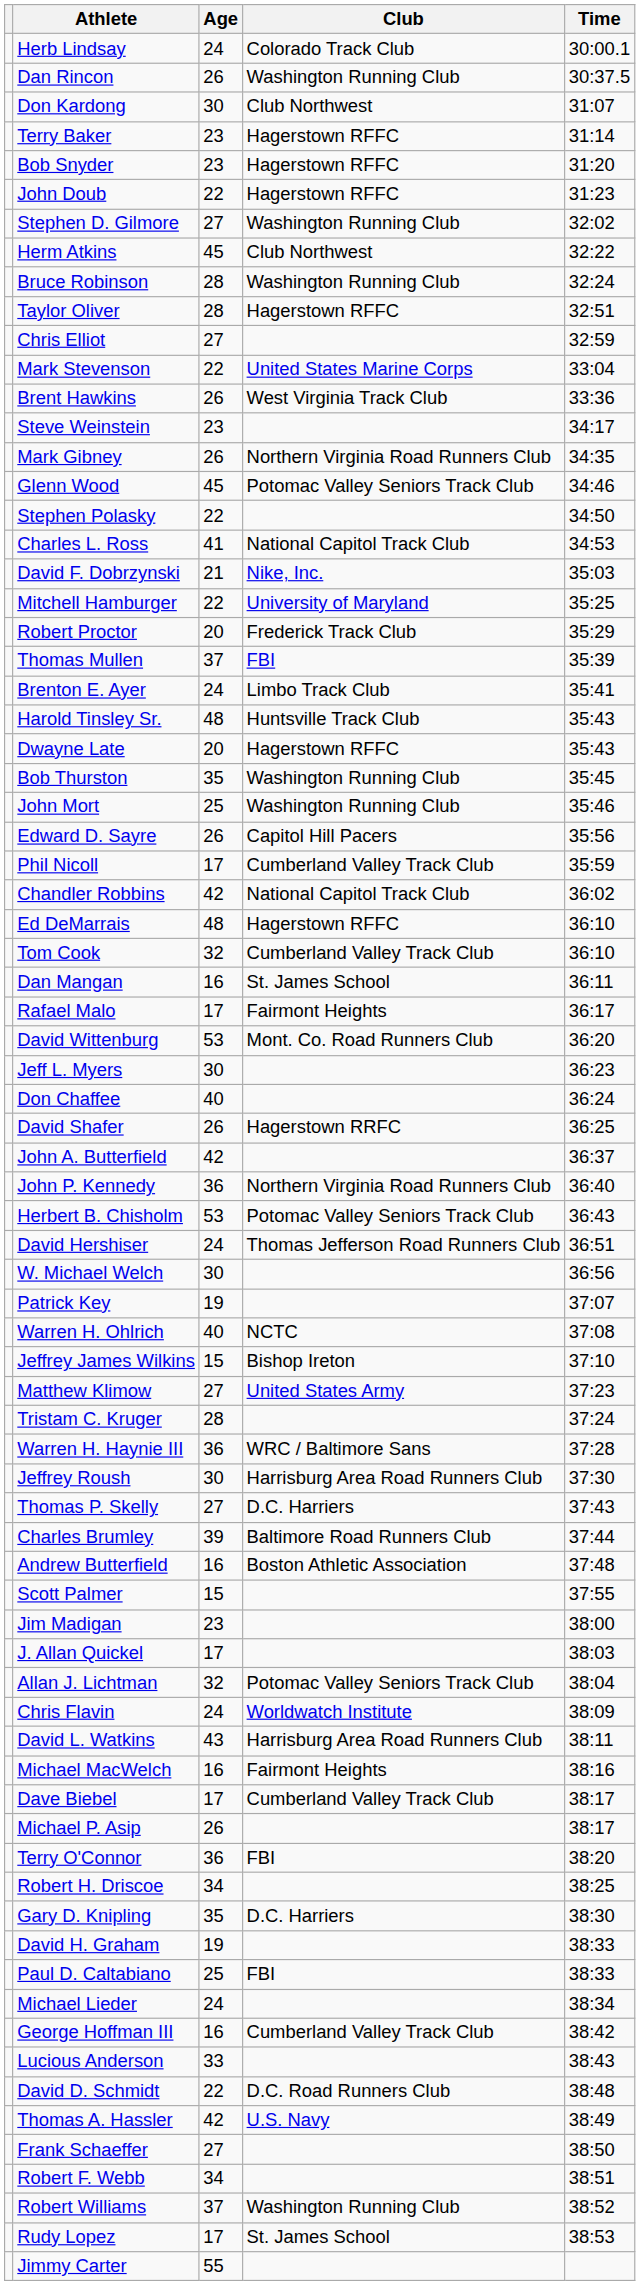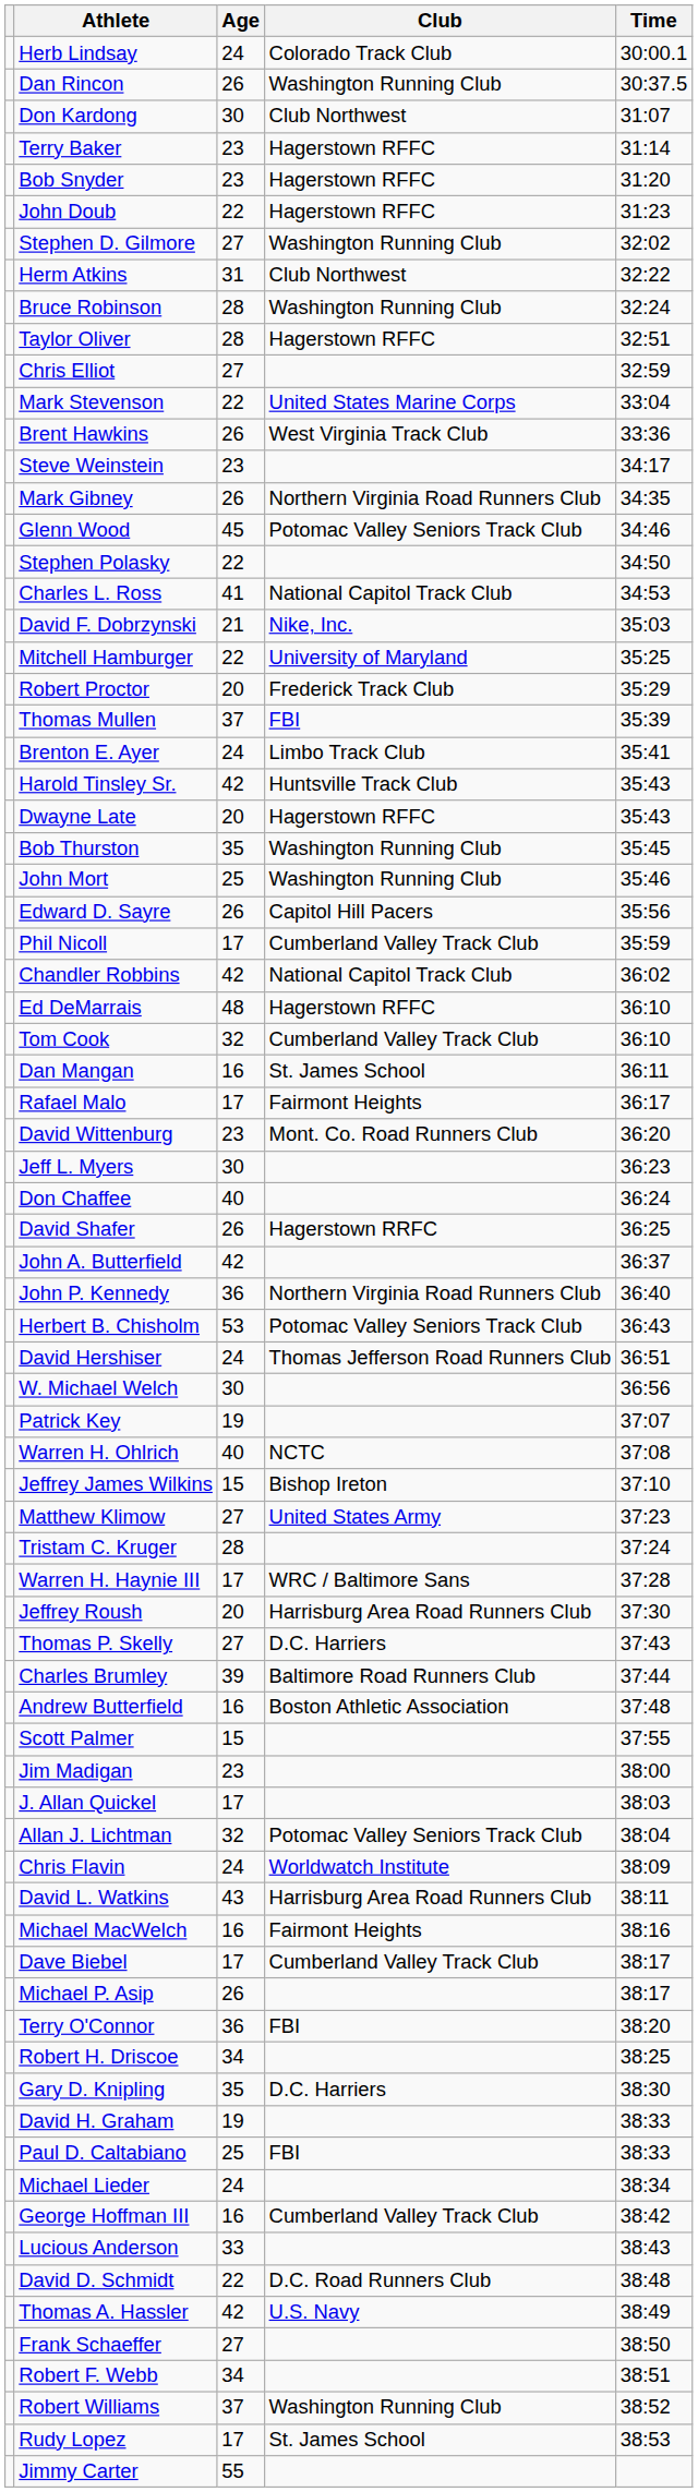 <table class="wikitable">
 <tr>
 <th scope="col"></th>
 <th scope="col">Athlete</th>
 <th scope="col">Age</th>
 <th scope="col">Club</th>
 <th scope="col">Time</th>
 </tr>
 <tr>
 <td align=center></td>
 <td><a href='#'>Herb Lindsay</a></td>
 <td>24</td>
 <td>Colorado Track Club</td>
 <td>30:00.1</td>
 </tr>
 <tr>
 <td align=center></td>
 <td><a href='#'>Dan Rincon</a></td>
 <td>26</td>
 <td>Washington Running Club</td>
 <td>30:37.5</td>
 </tr>
 <tr>
 <td align=center></td>
 <td><a href='#'>Don Kardong</a></td>
 <td>30</td>
 <td>Club Northwest</td>
 <td>31:07</td>
 </tr>
 <tr>
 <td align=center></td>
 <td><a href='#'>Terry Baker</a></td>
 <td>23</td>
 <td>Hagerstown RFFC</td>
 <td>31:14</td>
 </tr>
 <tr>
 <td align=center></td>
 <td><a href='#'>Bob Snyder</a></td>
 <td>23</td>
 <td>Hagerstown RFFC</td>
 <td>31:20</td>
 </tr>
 <tr>
 <td align=center></td>
 <td><a href='#'>John Doub</a></td>
 <td>22</td>
 <td>Hagerstown RFFC</td>
 <td>31:23</td>
 </tr>
 <tr>
 <td align=center></td>
 <td><a href='#'>Stephen D. Gilmore</a></td>
 <td>27</td>
 <td>Washington Running Club</td>
 <td>32:02</td>
 </tr>
 <tr>
 <td align=center></td>
 <td><a href='#'>Herm Atkins</a></td>
-<td>45</td>
+<td>31</td>
 <td>Club Northwest</td>
 <td>32:22</td>
 </tr>
 <tr>
 <td align=center></td>
 <td><a href='#'>Bruce Robinson</a></td>
 <td>28</td>
 <td>Washington Running Club</td>
 <td>32:24</td>
 </tr>
 <tr>
 <td align=center></td>
 <td><a href='#'>Taylor Oliver</a></td>
 <td>28</td>
 <td>Hagerstown RFFC</td>
 <td>32:51</td>
 </tr>
 <tr>
 <td align=center></td>
 <td><a href='#'>Chris Elliot</a></td>
 <td>27</td>
 <td></td>
 <td>32:59</td>
 </tr>
 <tr>
 <td align=center></td>
 <td><a href='#'>Mark Stevenson</a></td>
 <td>22</td>
 <td><a href='#'>United States Marine Corps</a></td>
 <td>33:04</td>
 </tr>
 <tr>
 <td align=center></td>
 <td><a href='#'>Brent Hawkins</a></td>
 <td>26</td>
 <td>West Virginia Track Club</td>
 <td>33:36</td>
 </tr>
 <tr>
 <td align=center></td>
 <td><a href='#'>Steve Weinstein</a></td>
 <td>23</td>
 <td></td>
 <td>34:17</td>
 </tr>
 <tr>
 <td align=center></td>
 <td><a href='#'>Mark Gibney</a></td>
 <td>26</td>
 <td>Northern Virginia Road Runners Club</td>
 <td>34:35</td>
 </tr>
 <tr>
 <td align=center></td>
 <td><a href='#'>Glenn Wood</a></td>
 <td>45</td>
 <td>Potomac Valley Seniors Track Club</td>
 <td>34:46</td>
 </tr>
 <tr>
 <td align=center></td>
 <td><a href='#'>Stephen Polasky</a></td>
 <td>22</td>
 <td></td>
 <td>34:50</td>
 </tr>
 <tr>
 <td align=center></td>
 <td><a href='#'>Charles L. Ross</a></td>
 <td>41</td>
 <td>National Capitol Track Club</td>
 <td>34:53</td>
 </tr>
 <tr>
 <td align=center></td>
 <td><a href='#'>David F. Dobrzynski</a></td>
 <td>21</td>
 <td><a href='#'>Nike, Inc.</a></td>
 <td>35:03</td>
 </tr>
 <tr>
 <td align=center></td>
 <td><a href='#'>Mitchell Hamburger</a></td>
 <td>22</td>
 <td><a href='#'>University of Maryland</a></td>
 <td>35:25</td>
 </tr>
 <tr>
 <td align=center></td>
 <td><a href='#'>Robert Proctor</a></td>
 <td>20</td>
 <td>Frederick Track Club</td>
 <td>35:29</td>
 </tr>
 <tr>
 <td align=center></td>
 <td><a href='#'>Thomas Mullen</a></td>
 <td>37</td>
 <td><a href='#'>FBI</a></td>
 <td>35:39</td>
 </tr>
 <tr>
 <td align=center></td>
 <td><a href='#'>Brenton E. Ayer</a></td>
 <td>24</td>
 <td>Limbo Track Club</td>
 <td>35:41</td>
 </tr>
 <tr>
 <td align=center></td>
 <td><a href='#'>Harold Tinsley Sr.</a></td>
-<td>48</td>
+<td>42</td>
 <td>Huntsville Track Club</td>
 <td>35:43</td>
 </tr>
 <tr>
 <td align=center></td>
 <td><a href='#'>Dwayne Late</a></td>
 <td>20</td>
 <td>Hagerstown RFFC</td>
 <td>35:43</td>
 </tr>
 <tr>
 <td align=center></td>
 <td><a href='#'>Bob Thurston</a></td>
 <td>35</td>
 <td>Washington Running Club</td>
 <td>35:45</td>
 </tr>
 <tr>
 <td align=center></td>
 <td><a href='#'>John Mort</a></td>
 <td>25</td>
 <td>Washington Running Club</td>
 <td>35:46</td>
 </tr>
 <tr>
 <td align=center></td>
 <td><a href='#'>Edward D. Sayre</a></td>
 <td>26</td>
 <td>Capitol Hill Pacers</td>
 <td>35:56</td>
 </tr>
 <tr>
 <td align=center></td>
 <td><a href='#'>Phil Nicoll</a></td>
 <td>17</td>
 <td>Cumberland Valley Track Club</td>
 <td>35:59</td>
 </tr>
 <tr>
 <td align=center></td>
 <td><a href='#'>Chandler Robbins</a></td>
 <td>42</td>
 <td>National Capitol Track Club</td>
 <td>36:02</td>
 </tr>
 <tr>
 <td align=center></td>
 <td><a href='#'>Ed DeMarrais</a></td>
 <td>48</td>
 <td>Hagerstown RFFC</td>
 <td>36:10</td>
 </tr>
 <tr>
 <td align=center></td>
 <td><a href='#'>Tom Cook</a></td>
 <td>32</td>
 <td>Cumberland Valley Track Club</td>
 <td>36:10</td>
 </tr>
 <tr>
 <td align=center></td>
 <td><a href='#'>Dan Mangan</a></td>
 <td>16</td>
 <td>St. James School</td>
 <td>36:11</td>
 </tr>
 <tr>
 <td align=center></td>
 <td><a href='#'>Rafael Malo</a></td>
 <td>17</td>
 <td>Fairmont Heights</td>
 <td>36:17</td>
 </tr>
 <tr>
 <td align=center></td>
 <td><a href='#'>David Wittenburg</a></td>
-<td>53</td>
+<td>23</td>
 <td>Mont. Co. Road Runners Club</td>
 <td>36:20</td>
 </tr>
 <tr>
 <td align=center></td>
 <td><a href='#'>Jeff L. Myers</a></td>
 <td>30</td>
 <td></td>
 <td>36:23</td>
 </tr>
 <tr>
 <td align=center></td>
 <td><a href='#'>Don Chaffee</a></td>
 <td>40</td>
 <td></td>
 <td>36:24</td>
 </tr>
 <tr>
 <td align=center></td>
 <td><a href='#'>David Shafer</a></td>
 <td>26</td>
 <td>Hagerstown RRFC</td>
 <td>36:25</td>
 </tr>
 <tr>
 <td align=center></td>
 <td><a href='#'>John A. Butterfield</a></td>
 <td>42</td>
 <td></td>
 <td>36:37</td>
 </tr>
 <tr>
 <td align=center></td>
 <td><a href='#'>John P. Kennedy</a></td>
 <td>36</td>
 <td>Northern Virginia Road Runners Club</td>
 <td>36:40</td>
 </tr>
 <tr>
 <td align=center></td>
 <td><a href='#'>Herbert B. Chisholm</a></td>
 <td>53</td>
 <td>Potomac Valley Seniors Track Club</td>
 <td>36:43</td>
 </tr>
 <tr>
 <td align=center></td>
 <td><a href='#'>David Hershiser</a></td>
 <td>24</td>
 <td>Thomas Jefferson Road Runners Club</td>
 <td>36:51</td>
 </tr>
 <tr>
 <td align=center></td>
 <td><a href='#'>W. Michael Welch</a></td>
 <td>30</td>
 <td></td>
 <td>36:56</td>
 </tr>
 <tr>
 <td align=center></td>
 <td><a href='#'>Patrick Key</a></td>
 <td>19</td>
 <td></td>
 <td>37:07</td>
 </tr>
 <tr>
 <td align=center></td>
 <td><a href='#'>Warren H. Ohlrich</a></td>
 <td>40</td>
 <td>NCTC</td>
 <td>37:08</td>
 </tr>
 <tr>
 <td align=center></td>
 <td><a href='#'>Jeffrey James Wilkins</a></td>
 <td>15</td>
 <td>Bishop Ireton</td>
 <td>37:10</td>
 </tr>
 <tr>
 <td align=center></td>
 <td><a href='#'>Matthew Klimow</a></td>
 <td>27</td>
 <td><a href='#'>United States Army</a></td>
 <td>37:23</td>
 </tr>
 <tr>
 <td align=center></td>
 <td><a href='#'>Tristam C. Kruger</a></td>
 <td>28</td>
 <td></td>
 <td>37:24</td>
 </tr>
 <tr>
 <td align=center></td>
 <td><a href='#'>Warren H. Haynie III</a></td>
-<td>36</td>
+<td>17</td>
 <td>WRC / Baltimore Sans</td>
 <td>37:28</td>
 </tr>
 <tr>
 <td align=center></td>
 <td><a href='#'>Jeffrey Roush</a></td>
-<td>30</td>
+<td>20</td>
 <td>Harrisburg Area Road Runners Club</td>
 <td>37:30</td>
 </tr>
 <tr>
 <td align=center></td>
 <td><a href='#'>Thomas P. Skelly</a></td>
 <td>27</td>
 <td>D.C. Harriers</td>
 <td>37:43</td>
 </tr>
 <tr>
 <td align=center></td>
 <td><a href='#'>Charles Brumley</a></td>
 <td>39</td>
 <td>Baltimore Road Runners Club</td>
 <td>37:44</td>
 </tr>
 <tr>
 <td align=center></td>
 <td><a href='#'>Andrew Butterfield</a></td>
 <td>16</td>
 <td>Boston Athletic Association</td>
 <td>37:48</td>
 </tr>
 <tr>
 <td align=center></td>
 <td><a href='#'>Scott Palmer</a></td>
 <td>15</td>
 <td></td>
 <td>37:55</td>
 </tr>
 <tr>
 <td align=center></td>
 <td><a href='#'>Jim Madigan</a></td>
 <td>23</td>
 <td></td>
 <td>38:00</td>
 </tr>
 <tr>
 <td align=center></td>
 <td><a href='#'>J. Allan Quickel</a></td>
 <td>17</td>
 <td></td>
 <td>38:03</td>
 </tr>
 <tr>
 <td align=center></td>
 <td><a href='#'>Allan J. Lichtman</a></td>
 <td>32</td>
 <td>Potomac Valley Seniors Track Club</td>
 <td>38:04</td>
 </tr>
 <tr>
 <td align=center></td>
 <td><a href='#'>Chris Flavin</a></td>
 <td>24</td>
 <td><a href='#'>Worldwatch Institute</a></td>
 <td>38:09</td>
 </tr>
 <tr>
 <td align=center></td>
 <td><a href='#'>David L. Watkins</a></td>
 <td>43</td>
 <td>Harrisburg Area Road Runners Club</td>
 <td>38:11</td>
 </tr>
 <tr>
 <td align=center></td>
 <td><a href='#'>Michael MacWelch</a></td>
 <td>16</td>
 <td>Fairmont Heights</td>
 <td>38:16</td>
 </tr>
 <tr>
 <td align=center></td>
 <td><a href='#'>Dave Biebel</a></td>
 <td>17</td>
 <td>Cumberland Valley Track Club</td>
 <td>38:17</td>
 </tr>
 <tr>
 <td align=center></td>
 <td><a href='#'>Michael P. Asip</a></td>
 <td>26</td>
 <td></td>
 <td>38:17</td>
 </tr>
 <tr>
 <td align=center></td>
 <td><a href='#'>Terry O'Connor</a></td>
 <td>36</td>
 <td>FBI</td>
 <td>38:20</td>
 </tr>
 <tr>
 <td align=center></td>
 <td><a href='#'>Robert H. Driscoe</a></td>
 <td>34</td>
 <td></td>
 <td>38:25</td>
 </tr>
 <tr>
 <td align=center></td>
 <td><a href='#'>Gary D. Knipling</a></td>
 <td>35</td>
 <td>D.C. Harriers</td>
 <td>38:30</td>
 </tr>
 <tr>
 <td align=center></td>
 <td><a href='#'>David H. Graham</a></td>
 <td>19</td>
 <td></td>
 <td>38:33</td>
 </tr>
 <tr>
 <td align=center></td>
 <td><a href='#'>Paul D. Caltabiano</a></td>
 <td>25</td>
 <td>FBI</td>
 <td>38:33</td>
 </tr>
 <tr>
 <td align=center></td>
 <td><a href='#'>Michael Lieder</a></td>
 <td>24</td>
 <td></td>
 <td>38:34</td>
 </tr>
 <tr>
 <td align=center></td>
 <td><a href='#'>George Hoffman III</a></td>
 <td>16</td>
 <td>Cumberland Valley Track Club</td>
 <td>38:42</td>
 </tr>
 <tr>
 <td align=center></td>
 <td><a href='#'>Lucious Anderson</a></td>
 <td>33</td>
 <td></td>
 <td>38:43</td>
 </tr>
 <tr>
 <td align=center></td>
 <td><a href='#'>David D. Schmidt</a></td>
 <td>22</td>
 <td>D.C. Road Runners Club</td>
 <td>38:48</td>
 </tr>
 <tr>
 <td align=center></td>
 <td><a href='#'>Thomas A. Hassler</a></td>
 <td>42</td>
 <td><a href='#'>U.S. Navy</a></td>
 <td>38:49</td>
 </tr>
 <tr>
 <td align=center></td>
 <td><a href='#'>Frank Schaeffer</a></td>
 <td>27</td>
 <td></td>
 <td>38:50</td>
 </tr>
 <tr>
 <td align=center></td>
 <td><a href='#'>Robert F. Webb</a></td>
 <td>34</td>
 <td></td>
 <td>38:51</td>
 </tr>
 <tr>
 <td align=center></td>
 <td><a href='#'>Robert Williams</a></td>
 <td>37</td>
 <td>Washington Running Club</td>
 <td>38:52</td>
 </tr>
 <tr>
 <td align=center></td>
 <td><a href='#'>Rudy Lopez</a></td>
 <td>17</td>
 <td>St. James School</td>
 <td>38:53</td>
 </tr>
 <tr>
 <td></td>
 <td><a href='#'>Jimmy Carter</a></td>
 <td>55</td>
 <td></td>
 <td></td>
 </tr>
 </table>
